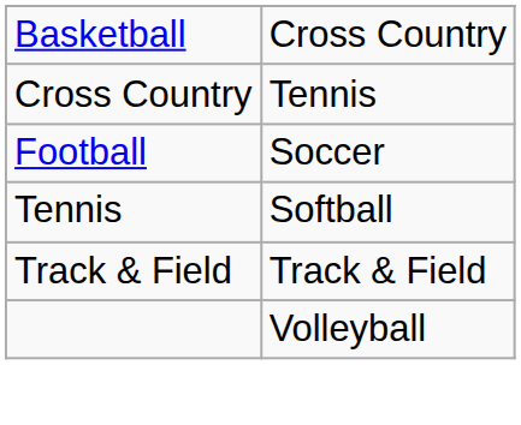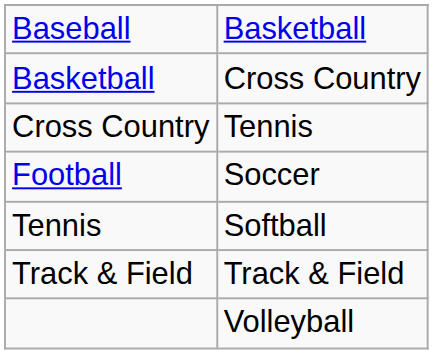 <table class="wikitable">
 <tr align="center">
+</tr>
+<tr>
+<td><a href='#'>Baseball</a></td>
+<td><a href='#'>Basketball</a></td>
 </tr>
 <tr>
 <td><a href='#'>Basketball</a></td>
 <td>Cross Country</td>
 </tr>
 <tr>
 <td>Cross Country</td>
 <td>Tennis</td>
 </tr>
 <tr>
 <td><a href='#'>Football</a></td>
 <td>Soccer</td>
 </tr>
 <tr>
 <td>Tennis</td>
 <td>Softball</td>
 </tr>
 <tr>
 <td>Track & Field</td>
 <td>Track & Field</td>
 </tr>
 <tr>
 <td></td>
 <td>Volleyball</td>
 </tr>
 </table>
